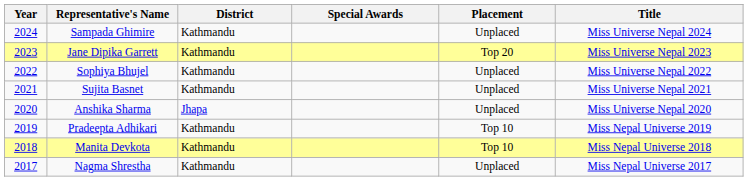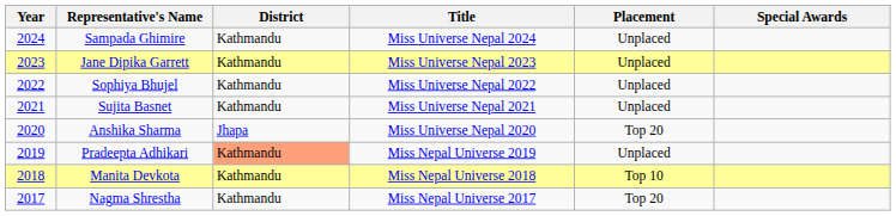 <table class="wikitable sortable" style="font-size: 85%; text-align: center;">
 <tr>
 <th width="60">Year</th>
 <th width="200">Representative's Name</th>
 <th width="190">District</th>
+<th width="380">Title</th>
+<th width="200">Placement</th>
 <th width="290">Special Awards</th>
-<th width="200">Placement</th>
-<th width="380">Title</th>
 </tr>
 <tr>
 <td><a href='#'>2024</a></td>
 <td><a href='#'>Sampada Ghimire</a></td>
 <td align=left>Kathmandu</td>
+<td><a href='#'>Miss Universe Nepal 2024</a></td>
+<td>Unplaced</td>
 <td></td>
-<td>Unplaced</td>
-<td><a href='#'>Miss Universe Nepal 2024</a></td>
 </tr>
 <tr style="background-color:#FFFF99; ">
 <td><a href='#'>2023</a></td>
 <td><a href='#'>Jane Dipika Garrett</a></td>
 <td align=left>Kathmandu</td>
+<td><a href='#'>Miss Universe Nepal 2023</a></td>
+<td>Unplaced</td>
 <td></td>
-<td>Top 20</td>
-<td><a href='#'>Miss Universe Nepal 2023</a></td>
 </tr>
 <tr>
 <td><a href='#'>2022</a></td>
 <td><a href='#'>Sophiya Bhujel</a></td>
 <td align=left>Kathmandu</td>
+<td><a href='#'>Miss Universe Nepal 2022</a></td>
+<td>Unplaced</td>
 <td></td>
-<td>Unplaced</td>
-<td><a href='#'>Miss Universe Nepal 2022</a></td>
 </tr>
 <tr>
 <td><a href='#'>2021</a></td>
 <td><a href='#'>Sujita Basnet</a></td>
 <td align=left>Kathmandu</td>
+<td><a href='#'>Miss Universe Nepal 2021</a></td>
+<td>Unplaced</td>
 <td></td>
-<td>Unplaced</td>
-<td><a href='#'>Miss Universe Nepal 2021</a></td>
 </tr>
 <tr>
 <td><a href='#'>2020</a></td>
 <td><a href='#'>Anshika Sharma</a></td>
 <td align=left><a href='#'>Jhapa</a></td>
+<td><a href='#'>Miss Universe Nepal 2020</a></td>
+<td>Top 20</td>
 <td></td>
-<td>Unplaced</td>
-<td><a href='#'>Miss Universe Nepal 2020</a></td>
 </tr>
 <tr>
 <td><a href='#'>2019</a></td>
 <td><a href='#'>Pradeepta Adhikari</a></td>
-<td align=left>Kathmandu</td>
+<td align=left style="background: lightsalmon;">Kathmandu</td>
+<td><a href='#'>Miss Nepal Universe 2019</a></td>
+<td>Unplaced</td>
 <td></td>
-<td>Top 10</td>
-<td><a href='#'>Miss Nepal Universe 2019</a></td>
 </tr>
 <tr style="background-color:#FFFF99; ">
 <td><a href='#'>2018</a></td>
 <td><a href='#'>Manita Devkota</a></td>
 <td align=left>Kathmandu</td>
+<td><a href='#'>Miss Nepal Universe 2018</a></td>
+<td>Top 10</td>
 <td style="background:;"></td>
-<td>Top 10</td>
-<td><a href='#'>Miss Nepal Universe 2018</a></td>
 </tr>
 <tr>
 <td><a href='#'>2017</a></td>
 <td><a href='#'>Nagma Shrestha</a></td>
 <td align=left>Kathmandu</td>
+<td><a href='#'>Miss Nepal Universe 2017</a></td>
+<td>Top 20</td>
 <td></td>
-<td>Unplaced</td>
-<td><a href='#'>Miss Nepal Universe 2017</a></td>
 </tr>
 </table>
